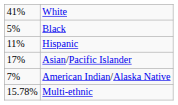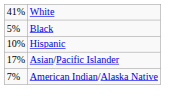 <table class="wikitable">
 <tr>
 <td>41%</td>
 <td><a href='#'>White</a></td>
 </tr>
 <tr>
 <td>5%</td>
 <td><a href='#'>Black</a></td>
 </tr>
 <tr>
-<td>11%</td>
+<td>10%</td>
 <td><a href='#'>Hispanic</a></td>
 </tr>
 <tr>
 <td>17%</td>
 <td><a href='#'>Asian</a>/<a href='#'>Pacific Islander</a></td>
 </tr>
 <tr>
 <td>7%</td>
 <td><a href='#'>American Indian</a>/<a href='#'>Alaska Native</a></td>
 </tr>
-<tr>
-<td>15.78%</td>
-<td><a href='#'>Multi-ethnic</a></td>
-</tr>
 </table>
